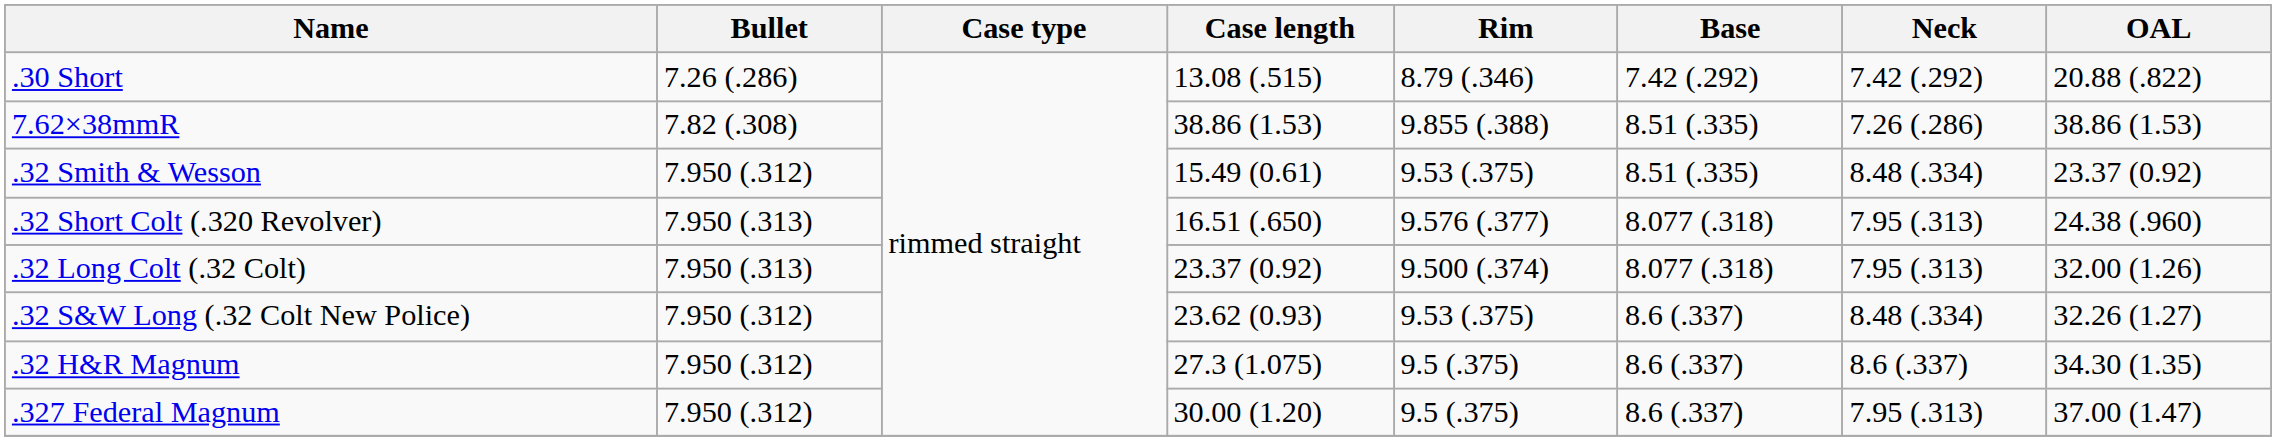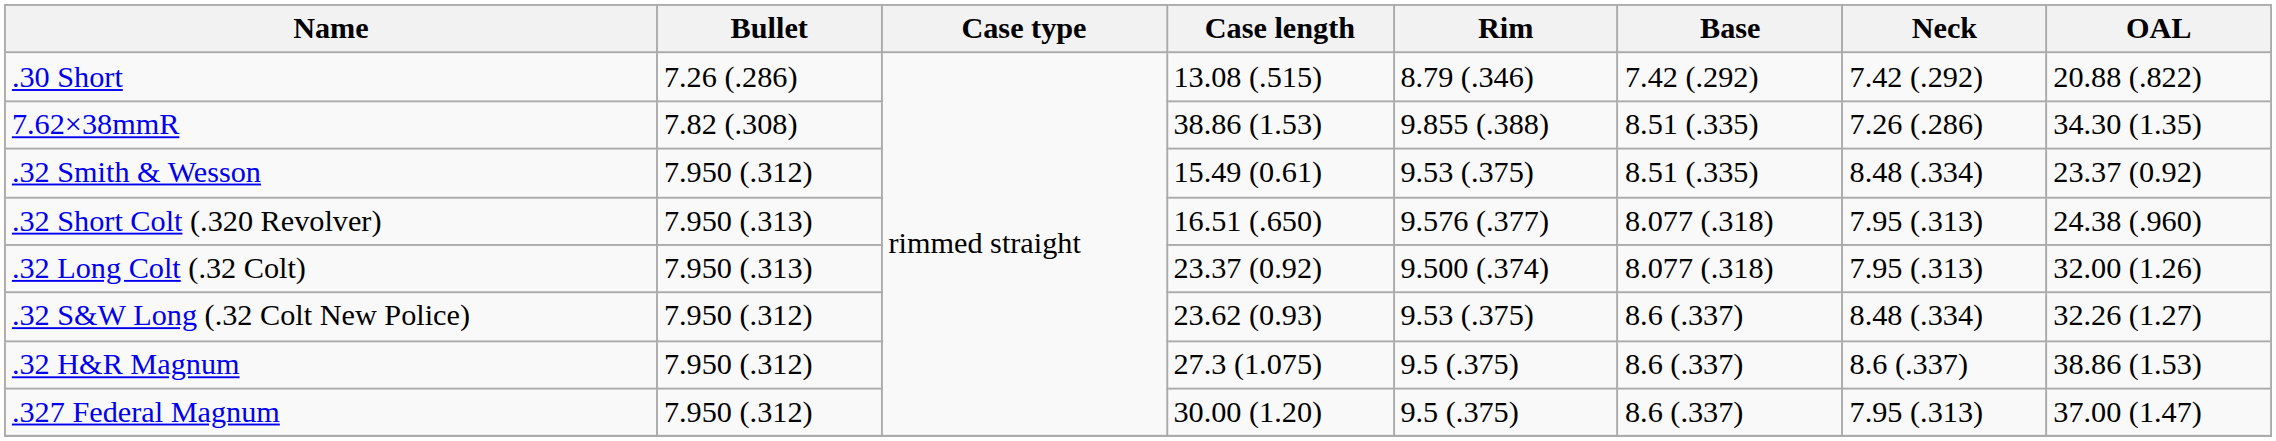 <table class="wikitable sortable" style="width:1200px;text-align:left">
 <tr>
 <th>Name</th>
 <th>Bullet</th>
 <th>Case type</th>
 <th>Case length</th>
 <th>Rim</th>
 <th>Base</th>
 <th>Neck</th>
 <th>OAL</th>
 </tr>
 <tr>
 <td><a href='#'>.30 Short</a></td>
 <td>7.26 (.286)</td>
 <td rowspan="8">rimmed straight</td>
 <td>13.08 (.515)</td>
 <td>8.79 (.346)</td>
 <td>7.42 (.292)</td>
 <td>7.42 (.292)</td>
 <td>20.88 (.822)</td>
 </tr>
 <tr>
 <td><a href='#'>7.62×38mmR</a></td>
 <td>7.82 (.308)</td>
 <td>38.86 (1.53)</td>
 <td>9.855 (.388)</td>
 <td>8.51 (.335)</td>
 <td>7.26 (.286)</td>
-<td>38.86 (1.53)</td>
+<td>34.30 (1.35)</td>
 </tr>
 <tr>
 <td><a href='#'>.32 Smith & Wesson</a></td>
 <td>7.950 (.312)</td>
 <td>15.49 (0.61)</td>
 <td>9.53 (.375)</td>
 <td>8.51 (.335)</td>
 <td>8.48 (.334)</td>
 <td>23.37 (0.92)</td>
 </tr>
 <tr>
 <td><a href='#'>.32 Short Colt</a> (.320 Revolver)</td>
 <td>7.950 (.313)</td>
 <td>16.51 (.650)</td>
 <td>9.576 (.377)</td>
 <td>8.077 (.318)</td>
 <td>7.95 (.313)</td>
 <td>24.38 (.960)</td>
 </tr>
 <tr>
 <td><a href='#'>.32 Long Colt</a> (.32 Colt)</td>
 <td>7.950 (.313)</td>
 <td>23.37 (0.92)</td>
 <td>9.500 (.374)</td>
 <td>8.077 (.318)</td>
 <td>7.95 (.313)</td>
 <td>32.00 (1.26)</td>
 </tr>
 <tr>
 <td><a href='#'>.32 S&W Long</a> (.32 Colt New Police)</td>
 <td>7.950 (.312)</td>
 <td>23.62 (0.93)</td>
 <td>9.53 (.375)</td>
 <td>8.6 (.337)</td>
 <td>8.48 (.334)</td>
 <td>32.26 (1.27)</td>
 </tr>
 <tr>
 <td><a href='#'>.32 H&R Magnum</a></td>
 <td>7.950 (.312)</td>
 <td>27.3 (1.075)</td>
 <td>9.5 (.375)</td>
 <td>8.6 (.337)</td>
 <td>8.6 (.337)</td>
-<td>34.30 (1.35)</td>
+<td>38.86 (1.53)</td>
 </tr>
 <tr>
 <td><a href='#'>.327 Federal Magnum</a></td>
 <td>7.950 (.312)</td>
 <td>30.00 (1.20)</td>
 <td>9.5 (.375)</td>
 <td>8.6 (.337)</td>
 <td>7.95 (.313)</td>
 <td>37.00 (1.47)</td>
 </tr>
 <tr>
 </tr>
 </table>
